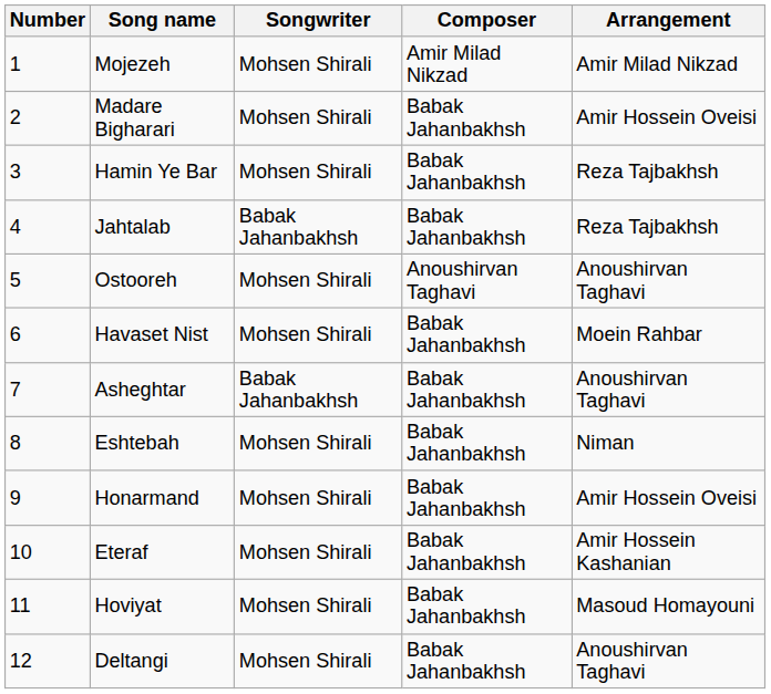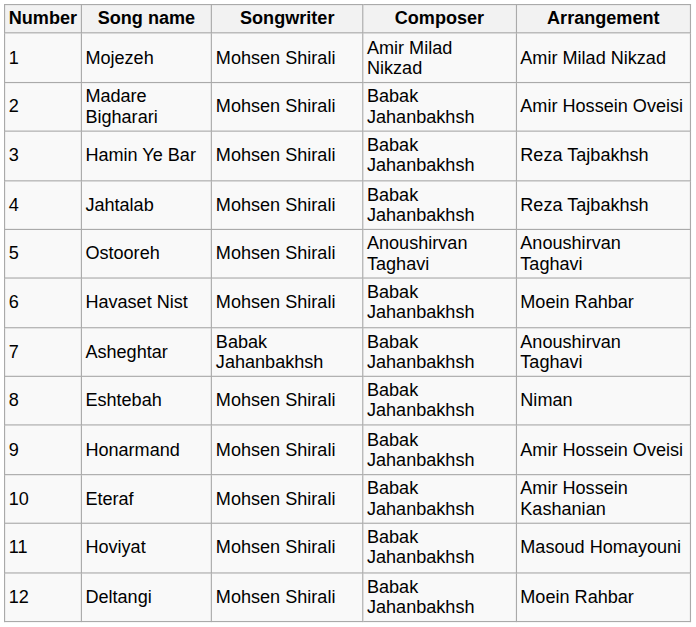 <table class="wikitable">
 <tr>
 <th>Number</th>
 <th>Song name</th>
 <th>Songwriter</th>
 <th>Composer</th>
 <th>Arrangement</th>
 </tr>
 <tr>
 <td>1</td>
 <td>Mojezeh</td>
 <td>Mohsen Shirali</td>
 <td>Amir Milad Nikzad</td>
 <td>Amir Milad Nikzad</td>
 </tr>
 <tr>
 <td>2</td>
 <td>Madare Bigharari</td>
 <td>Mohsen Shirali</td>
 <td>Babak Jahanbakhsh</td>
 <td>Amir Hossein Oveisi</td>
 </tr>
 <tr>
 <td>3</td>
 <td>Hamin Ye Bar</td>
 <td>Mohsen Shirali</td>
 <td>Babak Jahanbakhsh</td>
 <td>Reza Tajbakhsh</td>
 </tr>
 <tr>
 <td>4</td>
 <td>Jahtalab</td>
-<td>Babak Jahanbakhsh</td>
+<td>Mohsen Shirali</td>
 <td>Babak Jahanbakhsh</td>
 <td>Reza Tajbakhsh</td>
 </tr>
 <tr>
 <td>5</td>
 <td>Ostooreh</td>
 <td>Mohsen Shirali</td>
 <td>Anoushirvan Taghavi</td>
 <td>Anoushirvan Taghavi</td>
 </tr>
 <tr>
 <td>6</td>
 <td>Havaset Nist</td>
 <td>Mohsen Shirali</td>
 <td>Babak Jahanbakhsh</td>
 <td>Moein Rahbar</td>
 </tr>
 <tr>
 <td>7</td>
 <td>Asheghtar</td>
 <td>Babak Jahanbakhsh</td>
 <td>Babak Jahanbakhsh</td>
 <td>Anoushirvan Taghavi</td>
 </tr>
 <tr>
 <td>8</td>
 <td>Eshtebah</td>
 <td>Mohsen Shirali</td>
 <td>Babak Jahanbakhsh</td>
 <td>Niman</td>
 </tr>
 <tr>
 <td>9</td>
 <td>Honarmand</td>
 <td>Mohsen Shirali</td>
 <td>Babak Jahanbakhsh</td>
 <td>Amir Hossein Oveisi</td>
 </tr>
 <tr>
 <td>10</td>
 <td>Eteraf</td>
 <td>Mohsen Shirali</td>
 <td>Babak Jahanbakhsh</td>
 <td>Amir Hossein Kashanian</td>
 </tr>
 <tr>
 <td>11</td>
 <td>Hoviyat</td>
 <td>Mohsen Shirali</td>
 <td>Babak Jahanbakhsh</td>
 <td>Masoud Homayouni</td>
 </tr>
 <tr>
 <td>12</td>
 <td>Deltangi</td>
 <td>Mohsen Shirali</td>
 <td>Babak Jahanbakhsh</td>
-<td>Anoushirvan Taghavi</td>
+<td>Moein Rahbar</td>
 </tr>
 </table>
